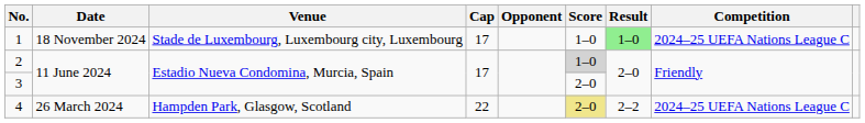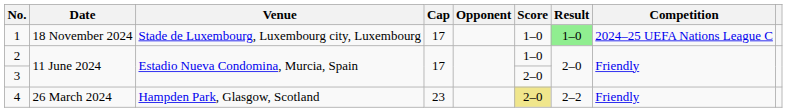 <table class="wikitable sortable">
 <tr>
 <th scope="col">No.</th>
 <th scope="col">Date</th>
 <th scope="col">Venue</th>
 <th scope="col">Cap</th>
 <th scope="col">Opponent</th>
 <th scope="col">Score</th>
 <th scope="col">Result</th>
 <th scope="col">Competition</th>
 <th scope="col" class="unsortable"></th>
 </tr>
 <tr>
 <td style="text-align: center;">1</td>
 <td>18 November 2024</td>
 <td><a href='#'>Stade de Luxembourg</a>, Luxembourg city, Luxembourg</td>
 <td style="text-align: center;">17</td>
 <td></td>
 <td style="text-align: center;">1–0</td>
 <td style="background: lightgreen; text-align: center;">1–0</td>
 <td><a href='#'>2024–25 UEFA Nations League C</a></td>
 <td style="text-align: center;"></td>
 </tr>
 <tr>
 <td style="text-align: center;">2</td>
 <td rowspan="2">11 June 2024</td>
 <td rowspan="2"><a href='#'>Estadio Nueva Condomina</a>, Murcia, Spain</td>
 <td rowspan="2" style="text-align: center;">17</td>
 <td rowspan="2"></td>
-<td style="background: lightgrey; text-align: center;">1–0</td>
+<td style="text-align: center;">1–0</td>
 <td rowspan="2" style="text-align: center;">2–0</td>
 <td rowspan="2"><a href='#'>Friendly</a></td>
 <td rowspan="2" style="text-align: center;"></td>
 </tr>
 <tr>
 <td style="text-align: center;">3</td>
 <td style="text-align: center;">2–0</td>
 </tr>
 <tr>
 <td style="text-align: center;">4</td>
 <td>26 March 2024</td>
 <td><a href='#'>Hampden Park</a>, Glasgow, Scotland</td>
-<td style="text-align: center;">22</td>
+<td style="text-align: center;">23</td>
 <td></td>
 <td style="background: khaki; text-align: center;">2–0</td>
 <td style="text-align: center;">2–2</td>
-<td><a href='#'>2024–25 UEFA Nations League C</a></td>
+<td><a href='#'>Friendly</a></td>
 <td style="text-align: center;"></td>
 </tr>
 </table>
